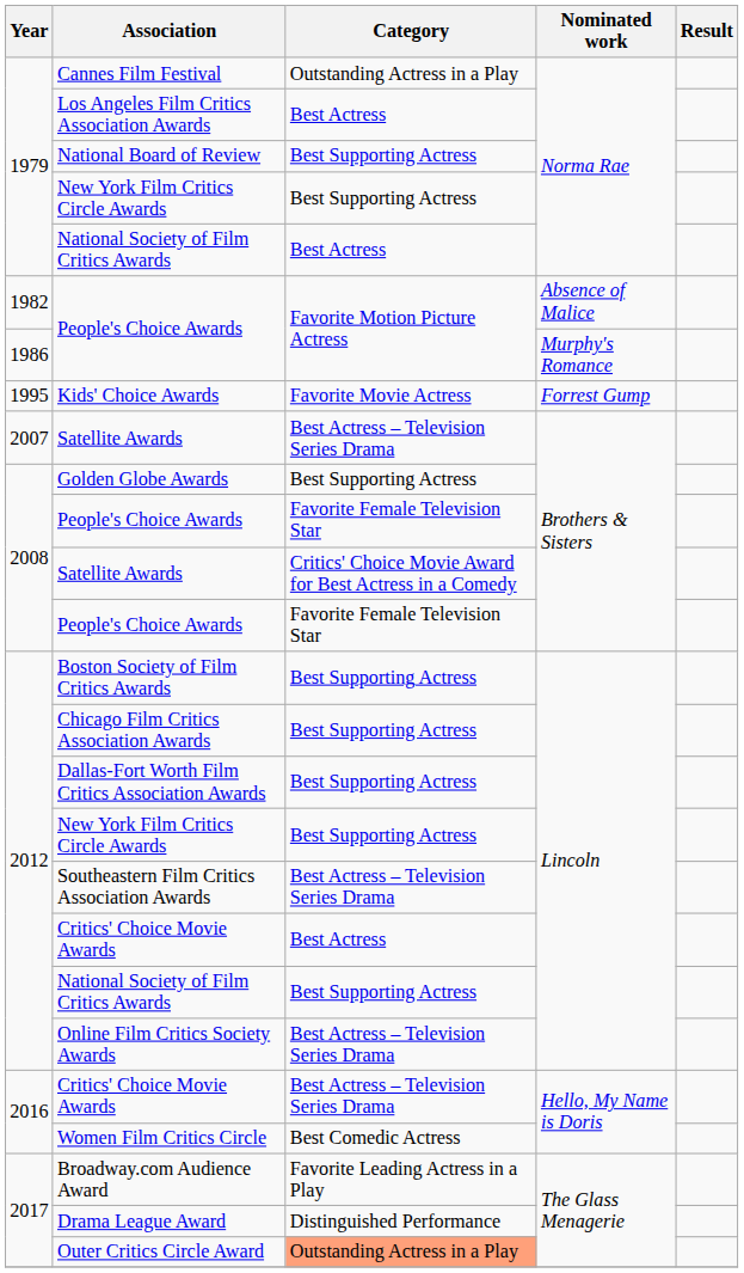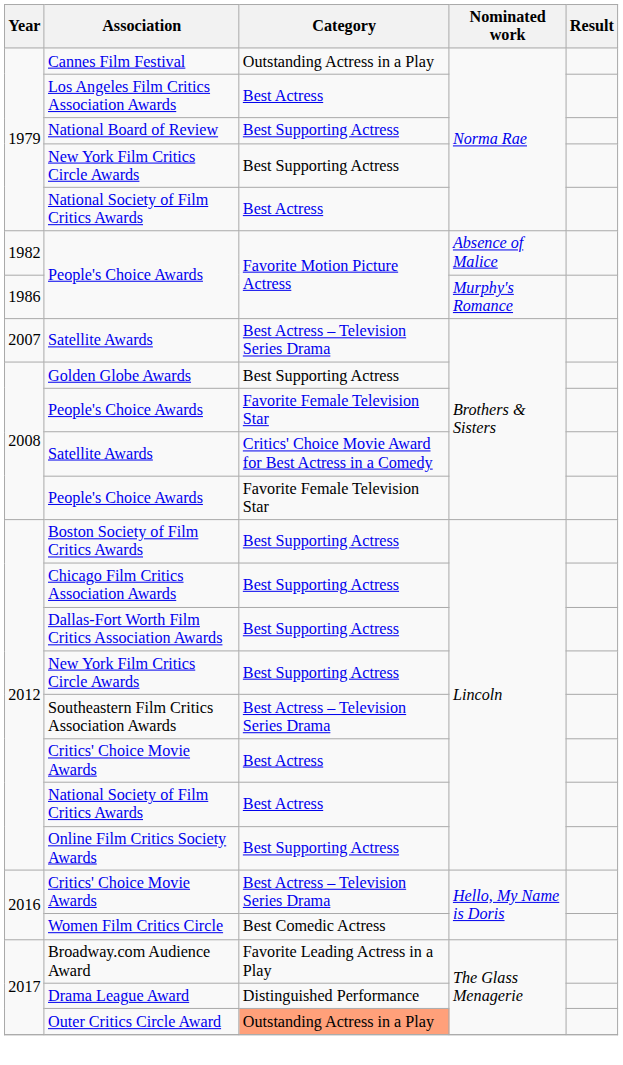 <table class="wikitable sortable">
 <tr>
 <th>Year</th>
 <th>Association</th>
 <th>Category</th>
 <th>Nominated work</th>
 <th>Result</th>
 </tr>
 <tr>
 <td rowspan="5">1979</td>
 <td><a href='#'>Cannes Film Festival</a></td>
 <td>Outstanding Actress in a Play</td>
 <td rowspan="5"><em><a href='#'>Norma Rae</a></em></td>
 <td></td>
 </tr>
 <tr>
 <td><a href='#'>Los Angeles Film Critics Association Awards</a></td>
 <td><a href='#'>Best Actress</a></td>
 <td></td>
 </tr>
 <tr>
 <td><a href='#'>National Board of Review</a></td>
 <td><a href='#'>Best Supporting Actress</a></td>
 <td></td>
 </tr>
 <tr>
 <td><a href='#'>New York Film Critics Circle Awards</a></td>
 <td>Best Supporting Actress</td>
 <td></td>
 </tr>
 <tr>
 <td><a href='#'>National Society of Film Critics Awards</a></td>
 <td><a href='#'>Best Actress</a></td>
 <td></td>
 </tr>
 <tr>
 <td>1982</td>
 <td rowspan="2"><a href='#'>People's Choice Awards</a></td>
 <td rowspan="2"><a href='#'>Favorite Motion Picture Actress</a></td>
 <td><em><a href='#'>Absence of Malice</a></em></td>
 <td></td>
 </tr>
 <tr>
 <td>1986</td>
 <td><em><a href='#'>Murphy's Romance</a></em></td>
-<td></td>
-</tr>
-<tr>
-<td>1995</td>
-<td><a href='#'>Kids' Choice Awards</a></td>
-<td><a href='#'>Favorite Movie Actress</a></td>
-<td><em><a href='#'>Forrest Gump</a></em></td>
 <td></td>
 </tr>
 <tr>
 <td rowspan="1">2007</td>
 <td><a href='#'>Satellite Awards</a></td>
 <td><a href='#'>Best Actress – Television Series Drama</a></td>
 <td rowspan="5"><em>Brothers & Sisters</em></td>
 <td></td>
 </tr>
 <tr>
 <td rowspan="4">2008</td>
 <td><a href='#'>Golden Globe Awards</a></td>
 <td>Best Supporting Actress</td>
 <td></td>
 </tr>
 <tr>
 <td><a href='#'>People's Choice Awards</a></td>
 <td><a href='#'>Favorite Female Television Star</a></td>
 <td></td>
 </tr>
 <tr>
 <td><a href='#'>Satellite Awards</a></td>
 <td><a href='#'>Critics' Choice Movie Award for Best Actress in a Comedy</a></td>
 <td></td>
 </tr>
 <tr>
 <td><a href='#'>People's Choice Awards</a></td>
 <td>Favorite Female Television Star</td>
 <td></td>
 </tr>
 <tr>
 <td rowspan="8">2012</td>
 <td><a href='#'>Boston Society of Film Critics Awards</a></td>
 <td><a href='#'>Best Supporting Actress</a></td>
 <td rowspan="8"><em>Lincoln</em></td>
 <td></td>
 </tr>
 <tr>
 <td><a href='#'>Chicago Film Critics Association Awards</a></td>
 <td><a href='#'>Best Supporting Actress</a></td>
 <td></td>
 </tr>
 <tr>
 <td><a href='#'>Dallas-Fort Worth Film Critics Association Awards</a></td>
 <td><a href='#'>Best Supporting Actress</a></td>
 <td></td>
 </tr>
 <tr>
 <td><a href='#'>New York Film Critics Circle Awards</a></td>
 <td><a href='#'>Best Supporting Actress</a></td>
 <td></td>
 </tr>
 <tr>
 <td>Southeastern Film Critics Association Awards</td>
 <td><a href='#'>Best Actress – Television Series Drama</a></td>
 <td></td>
 </tr>
 <tr>
 <td><a href='#'>Critics' Choice Movie Awards</a></td>
 <td><a href='#'>Best Actress</a></td>
 <td></td>
 </tr>
 <tr>
 <td><a href='#'>National Society of Film Critics Awards</a></td>
-<td><a href='#'>Best Supporting Actress</a></td>
+<td><a href='#'>Best Actress</a></td>
 <td></td>
 </tr>
 <tr>
 <td><a href='#'>Online Film Critics Society Awards</a></td>
-<td><a href='#'>Best Actress – Television Series Drama</a></td>
+<td><a href='#'>Best Supporting Actress</a></td>
 <td></td>
 </tr>
 <tr>
 <td rowspan="2">2016</td>
 <td><a href='#'>Critics' Choice Movie Awards</a></td>
 <td><a href='#'>Best Actress – Television Series Drama</a></td>
 <td rowspan="2"><em><a href='#'>Hello, My Name is Doris</a></em></td>
 <td></td>
 </tr>
 <tr>
 <td><a href='#'>Women Film Critics Circle</a></td>
 <td>Best Comedic Actress</td>
 <td></td>
 </tr>
 <tr>
 <td rowspan="3">2017</td>
 <td>Broadway.com Audience Award</td>
 <td>Favorite Leading Actress in a Play</td>
 <td rowspan="3"><em>The Glass Menagerie</em></td>
 <td></td>
 </tr>
 <tr>
 <td><a href='#'>Drama League Award</a></td>
 <td>Distinguished Performance</td>
 <td></td>
 </tr>
 <tr>
 <td><a href='#'>Outer Critics Circle Award</a></td>
 <td style="background: lightsalmon;">Outstanding Actress in a Play</td>
 <td></td>
 </tr>
 <tr>
 </tr>
 </table>
